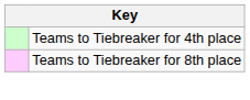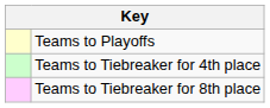 <table class="wikitable" style="text-align: center;">
 <tr>
 <th colspan=2>Key</th>
+</tr>
+<tr>
+<td style="background:#ffffcc; width:20px;"></td>
+<td align=left>Teams to Playoffs</td>
 </tr>
 <tr>
 <td style="background:#ccffcc; width:20px;"></td>
 <td align=left>Teams to Tiebreaker for 4th place</td>
 </tr>
 <tr>
 <td style="background:#ffccff; width:20px;"></td>
 <td align=left>Teams to Tiebreaker for 8th place</td>
 </tr>
 </table>
